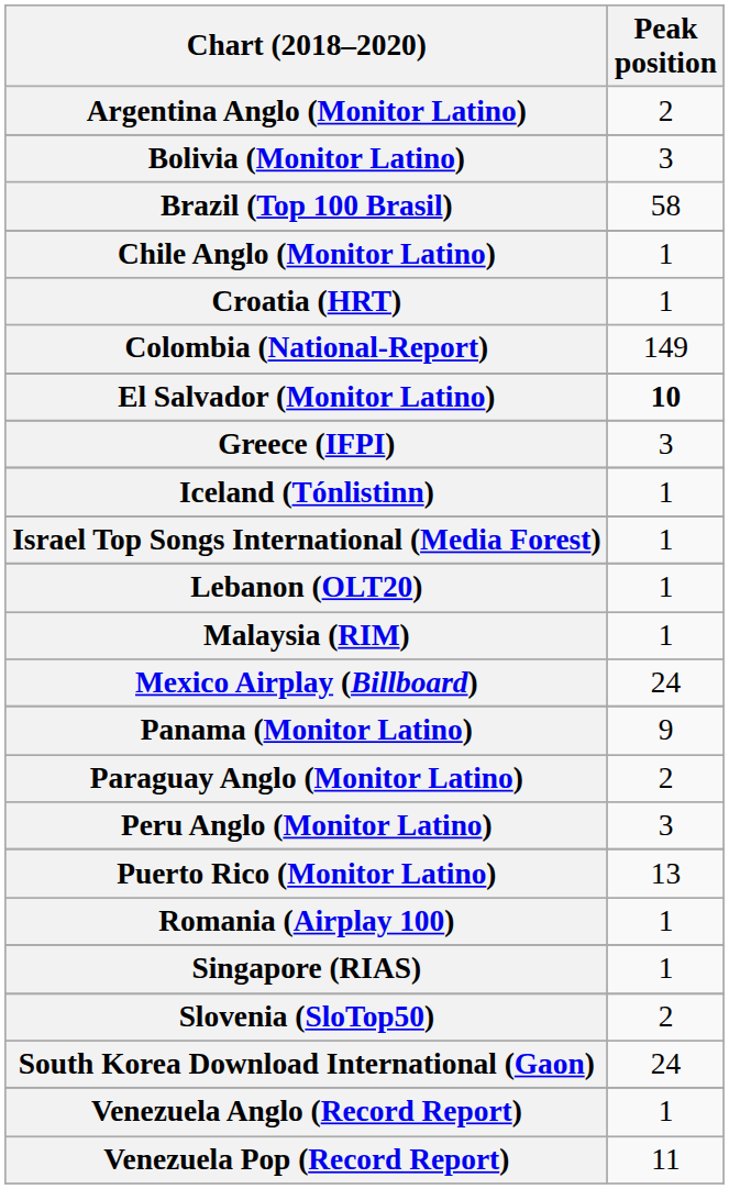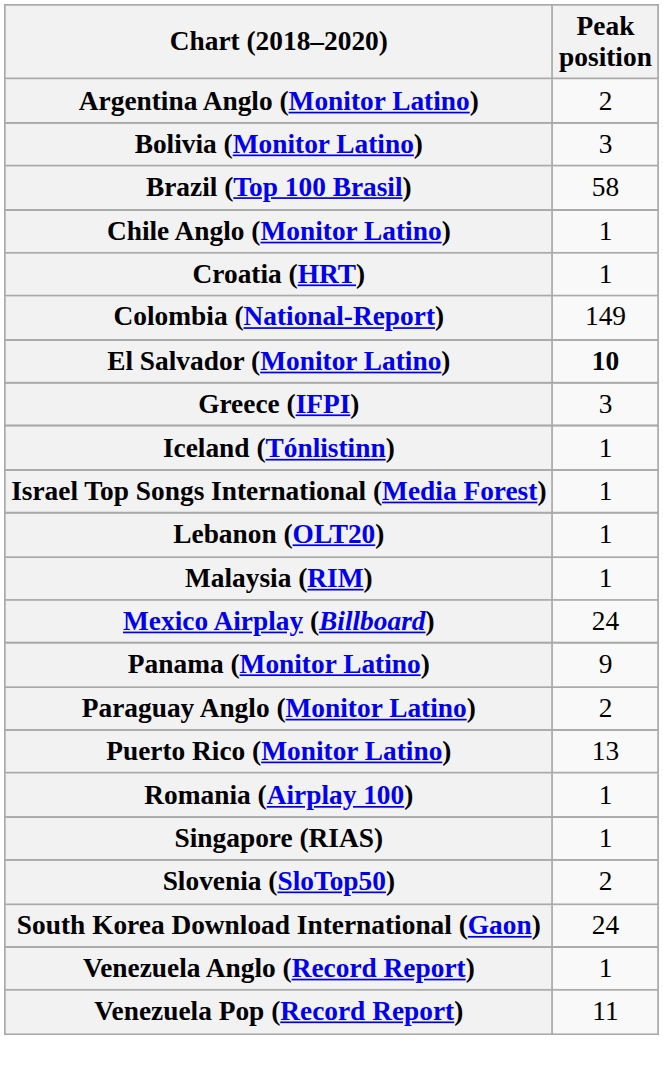 <table class="wikitable plainrowheaders sortable" style="text-align:center">
 <tr>
 <th scope="col">Chart (2018–2020)</th>
 <th scope="col">Peak<br>position</th>
 </tr>
 <tr>
 <th scope="row">Argentina Anglo (<a href='#'>Monitor Latino</a>)</th>
 <td>2</td>
 </tr>
 <tr>
 </tr>
 <tr>
 </tr>
 <tr>
 </tr>
 <tr>
 </tr>
 <tr>
 <th scope="row">Bolivia (<a href='#'>Monitor Latino</a>)</th>
 <td>3</td>
 </tr>
 <tr>
 <th scope="row">Brazil (<a href='#'>Top 100 Brasil</a>)</th>
 <td>58</td>
 </tr>
 <tr>
 </tr>
 <tr>
 </tr>
 <tr>
 </tr>
 <tr>
 </tr>
 <tr>
 </tr>
 <tr>
 <th scope="row">Chile Anglo (<a href='#'>Monitor Latino</a>)</th>
 <td>1</td>
 </tr>
 <tr>
 <th scope="row">Croatia (<a href='#'>HRT</a>)</th>
 <td>1</td>
 </tr>
 <tr>
 <th scope="row">Colombia (<a href='#'>National-Report</a>)</th>
 <td>149</td>
 </tr>
 <tr>
 </tr>
 <tr>
 </tr>
 <tr>
 </tr>
 <tr>
 <th scope="row">El Salvador (<a href='#'>Monitor Latino</a>)</th>
 <td><strong>10</strong></td>
 </tr>
 <tr>
 </tr>
 <tr>
 </tr>
 <tr>
 </tr>
 <tr>
 </tr>
 <tr>
 </tr>
 <tr>
 <th scope="row">Greece (<a href='#'>IFPI</a>)</th>
 <td>3</td>
 </tr>
 <tr>
 </tr>
 <tr>
 </tr>
 <tr>
 </tr>
 <tr>
 <th scope="row">Iceland (<a href='#'>Tónlistinn</a>)</th>
 <td>1</td>
 </tr>
 <tr>
 </tr>
 <tr>
 <th scope="row">Israel Top Songs International (<a href='#'>Media Forest</a>)</th>
 <td>1</td>
 </tr>
 <tr>
 </tr>
 <tr>
 </tr>
 <tr>
 <th scope="row">Lebanon (<a href='#'>OLT20</a>)</th>
 <td>1</td>
 </tr>
 <tr>
 <th scope="row">Malaysia (<a href='#'>RIM</a>)</th>
 <td>1<br></td>
 </tr>
 <tr>
 <th scope="row"><a href='#'>Mexico Airplay</a> (<em><a href='#'>Billboard</a></em>)</th>
 <td>24</td>
 </tr>
 <tr>
 </tr>
 <tr>
 </tr>
 <tr>
 </tr>
 <tr>
 </tr>
 <tr>
 <th scope="row">Panama (<a href='#'>Monitor Latino</a>)</th>
 <td>9</td>
 </tr>
 <tr>
 <th scope="row">Paraguay Anglo (<a href='#'>Monitor Latino</a>)</th>
 <td>2</td>
 </tr>
 <tr>
-<th scope="row">Peru Anglo (<a href='#'>Monitor Latino</a>)</th>
-<td>3</td>
-</tr>
-<tr>
 </tr>
 <tr>
 </tr>
 <tr>
 <th scope="row">Puerto Rico (<a href='#'>Monitor Latino</a>)</th>
 <td>13</td>
 </tr>
 <tr>
 <th scope="row">Romania (<a href='#'>Airplay 100</a>)</th>
 <td>1</td>
 </tr>
 <tr>
 </tr>
 <tr>
 </tr>
 <tr>
 <th scope="row">Singapore (RIAS)</th>
 <td>1</td>
 </tr>
 <tr>
 </tr>
 <tr>
 </tr>
 <tr>
 <th scope="row">Slovenia (<a href='#'>SloTop50</a>)</th>
 <td>2</td>
 </tr>
 <tr>
 <th scope="row">South Korea Download International (<a href='#'>Gaon</a>)</th>
 <td>24</td>
 </tr>
 <tr>
 </tr>
 <tr>
 </tr>
 <tr>
 </tr>
 <tr>
 </tr>
 <tr>
 </tr>
 <tr>
 </tr>
 <tr>
 </tr>
 <tr>
 </tr>
 <tr>
 </tr>
 <tr>
 </tr>
 <tr>
 </tr>
 <tr>
 </tr>
 <tr>
 <th scope="row">Venezuela Anglo (<a href='#'>Record Report</a>)</th>
 <td>1</td>
 </tr>
 <tr>
 <th scope="row">Venezuela Pop (<a href='#'>Record Report</a>)</th>
 <td>11</td>
 </tr>
 </table>
